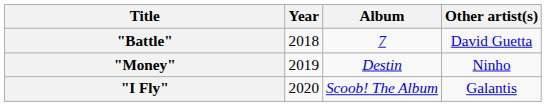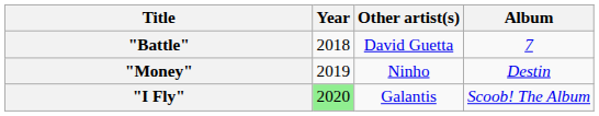 <table class="wikitable plainrowheaders" style="text-align:center;">
 <tr>
 <th scope="col" style="width:18em;">Title</th>
 <th scope="col" style="width:1em;">Year</th>
+<th scope="col">Other artist(s)</th>
 <th scope="col">Album</th>
-<th scope="col">Other artist(s)</th>
 </tr>
 <tr>
 <th scope="row">"Battle"</th>
 <td>2018</td>
+<td><a href='#'>David Guetta</a></td>
 <td><em><a href='#'>7</a></em></td>
-<td><a href='#'>David Guetta</a></td>
 </tr>
 <tr>
 <th scope="row">"Money"</th>
 <td>2019</td>
+<td><a href='#'>Ninho</a></td>
 <td><em><a href='#'>Destin</a></em></td>
-<td><a href='#'>Ninho</a></td>
 </tr>
 <tr>
 <th scope="row">"I Fly"</th>
-<td>2020</td>
+<td style="background: lightgreen;">2020</td>
+<td><a href='#'>Galantis</a></td>
 <td><em><a href='#'>Scoob! The Album</a></em></td>
-<td><a href='#'>Galantis</a></td>
 </tr>
 </table>
